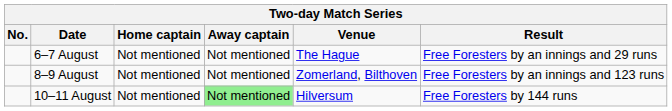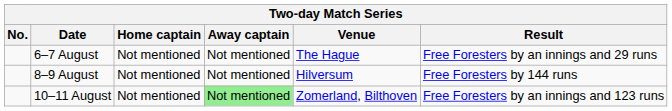 <table class="wikitable">
 <tr>
 <th colspan="9">Two-day Match Series</th>
 </tr>
 <tr>
 <th>No.</th>
 <th>Date</th>
 <th>Home captain</th>
 <th>Away captain</th>
 <th>Venue</th>
 <th>Result</th>
 </tr>
 <tr>
 <td></td>
 <td>6–7 August</td>
 <td>Not mentioned</td>
 <td>Not mentioned</td>
 <td><a href='#'>The Hague</a></td>
 <td><a href='#'>Free Foresters</a> by an innings and 29 runs</td>
 </tr>
 <tr>
 <td></td>
 <td>8–9 August</td>
 <td>Not mentioned</td>
 <td>Not mentioned</td>
-<td><a href='#'>Zomerland</a>, <a href='#'>Bilthoven</a></td>
-<td><a href='#'>Free Foresters</a> by an innings and 123 runs</td>
+<td><a href='#'>Hilversum</a></td>
+<td><a href='#'>Free Foresters</a> by 144 runs</td>
 </tr>
 <tr>
 <td></td>
 <td>10–11 August</td>
 <td>Not mentioned</td>
 <td style="background: lightgreen;">Not mentioned</td>
-<td><a href='#'>Hilversum</a></td>
-<td><a href='#'>Free Foresters</a> by 144 runs</td>
+<td><a href='#'>Zomerland</a>, <a href='#'>Bilthoven</a></td>
+<td><a href='#'>Free Foresters</a> by an innings and 123 runs</td>
 </tr>
 </table>
